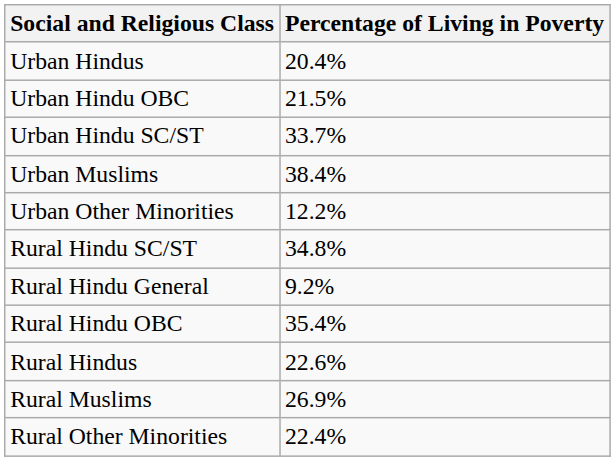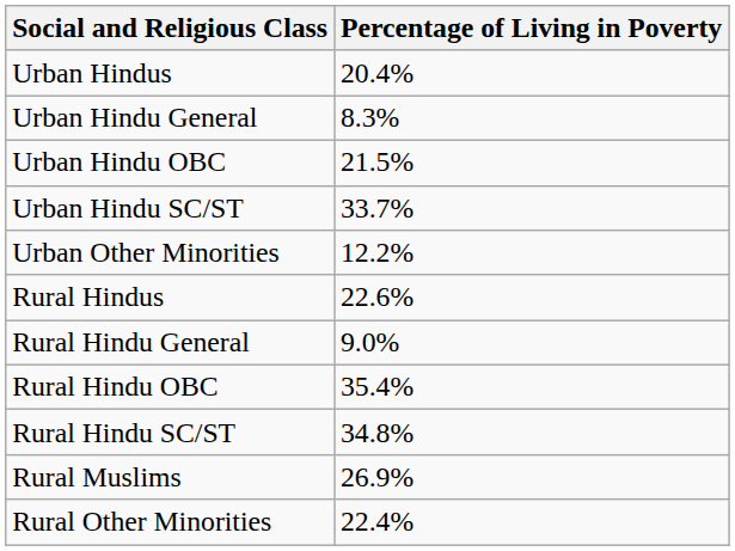 <table class="wikitable">
 <tr>
 <th>Social and Religious Class</th>
 <th>Percentage of Living in Poverty</th>
 </tr>
 <tr>
 <td>Urban Hindus</td>
 <td>20.4%</td>
 </tr>
 <tr>
+<td>Urban Hindu General</td>
+<td>8.3%</td>
+</tr>
+<tr>
 <td>Urban Hindu OBC</td>
 <td>21.5%</td>
 </tr>
 <tr>
 <td>Urban Hindu SC/ST</td>
 <td>33.7%</td>
 </tr>
 <tr>
-<td>Urban Muslims</td>
-<td>38.4%</td>
-</tr>
-<tr>
 <td>Urban Other Minorities</td>
 <td>12.2%</td>
 </tr>
 <tr>
-<td>Rural Hindu SC/ST</td>
-<td>34.8%</td>
+<td>Rural Hindus</td>
+<td>22.6%</td>
 </tr>
 <tr>
 <td>Rural Hindu General</td>
-<td>9.2%</td>
+<td>9.0%</td>
 </tr>
 <tr>
 <td>Rural Hindu OBC</td>
 <td>35.4%</td>
 </tr>
 <tr>
-<td>Rural Hindus</td>
-<td>22.6%</td>
+<td>Rural Hindu SC/ST</td>
+<td>34.8%</td>
 </tr>
 <tr>
 <td>Rural Muslims</td>
 <td>26.9%</td>
 </tr>
 <tr>
 <td>Rural Other Minorities</td>
 <td>22.4%</td>
 </tr>
 </table>
